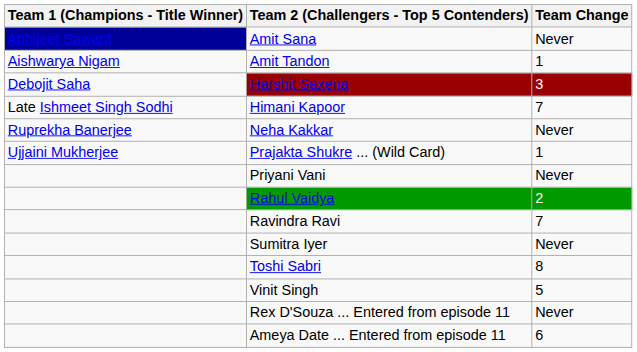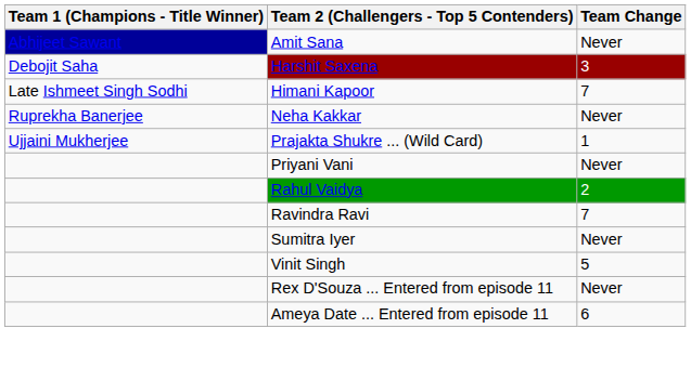 <table class="wikitable">
 <tr>
 <th>Team 1 (Champions - Title Winner)</th>
 <th>Team 2 (Challengers - Top 5 Contenders)</th>
 <th>Team Change</th>
 </tr>
 <tr>
 <td style="background:#000099; color:#ffffff;"><a href='#'>Abhijeet Sawant</a></td>
 <td><a href='#'>Amit Sana</a></td>
 <td>Never</td>
-</tr>
-<tr>
-<td><a href='#'>Aishwarya Nigam</a></td>
-<td><a href='#'>Amit Tandon</a></td>
-<td>1</td>
 </tr>
 <tr>
 <td><a href='#'>Debojit Saha</a></td>
 <td style="background:#990000; color:#ffffff;"><a href='#'>Harshit Saxena</a></td>
 <td style="background:#990000; color:#ffffff;">3</td>
 </tr>
 <tr>
 <td>Late <a href='#'>Ishmeet Singh Sodhi</a></td>
 <td><a href='#'>Himani Kapoor</a></td>
 <td>7</td>
 </tr>
 <tr>
 <td><a href='#'>Ruprekha Banerjee</a></td>
 <td><a href='#'>Neha Kakkar</a></td>
 <td>Never</td>
 </tr>
 <tr>
 <td><a href='#'>Ujjaini Mukherjee</a></td>
 <td><a href='#'>Prajakta Shukre</a> ... <span>(Wild Card)</span></td>
 <td>1</td>
 </tr>
 <tr>
 <td></td>
 <td>Priyani Vani</td>
 <td>Never</td>
 </tr>
 <tr>
 <td></td>
 <td style="background:#009900; color:#ffffff;"><a href='#'>Rahul Vaidya</a></td>
 <td style="background:#009900; color:#ffffff;">2</td>
 </tr>
 <tr>
 <td></td>
 <td>Ravindra Ravi</td>
 <td>7</td>
 </tr>
 <tr>
 <td></td>
 <td>Sumitra Iyer</td>
 <td>Never</td>
 </tr>
 <tr>
 <td></td>
-<td><a href='#'>Toshi Sabri</a></td>
-<td>8</td>
-</tr>
-<tr>
-<td></td>
 <td>Vinit Singh</td>
 <td>5</td>
 </tr>
 <tr>
 <td></td>
 <td>Rex D'Souza ... Entered from episode 11</td>
 <td>Never</td>
 </tr>
 <tr>
 <td></td>
 <td>Ameya Date ... Entered from episode 11</td>
 <td>6</td>
 </tr>
 </table>
